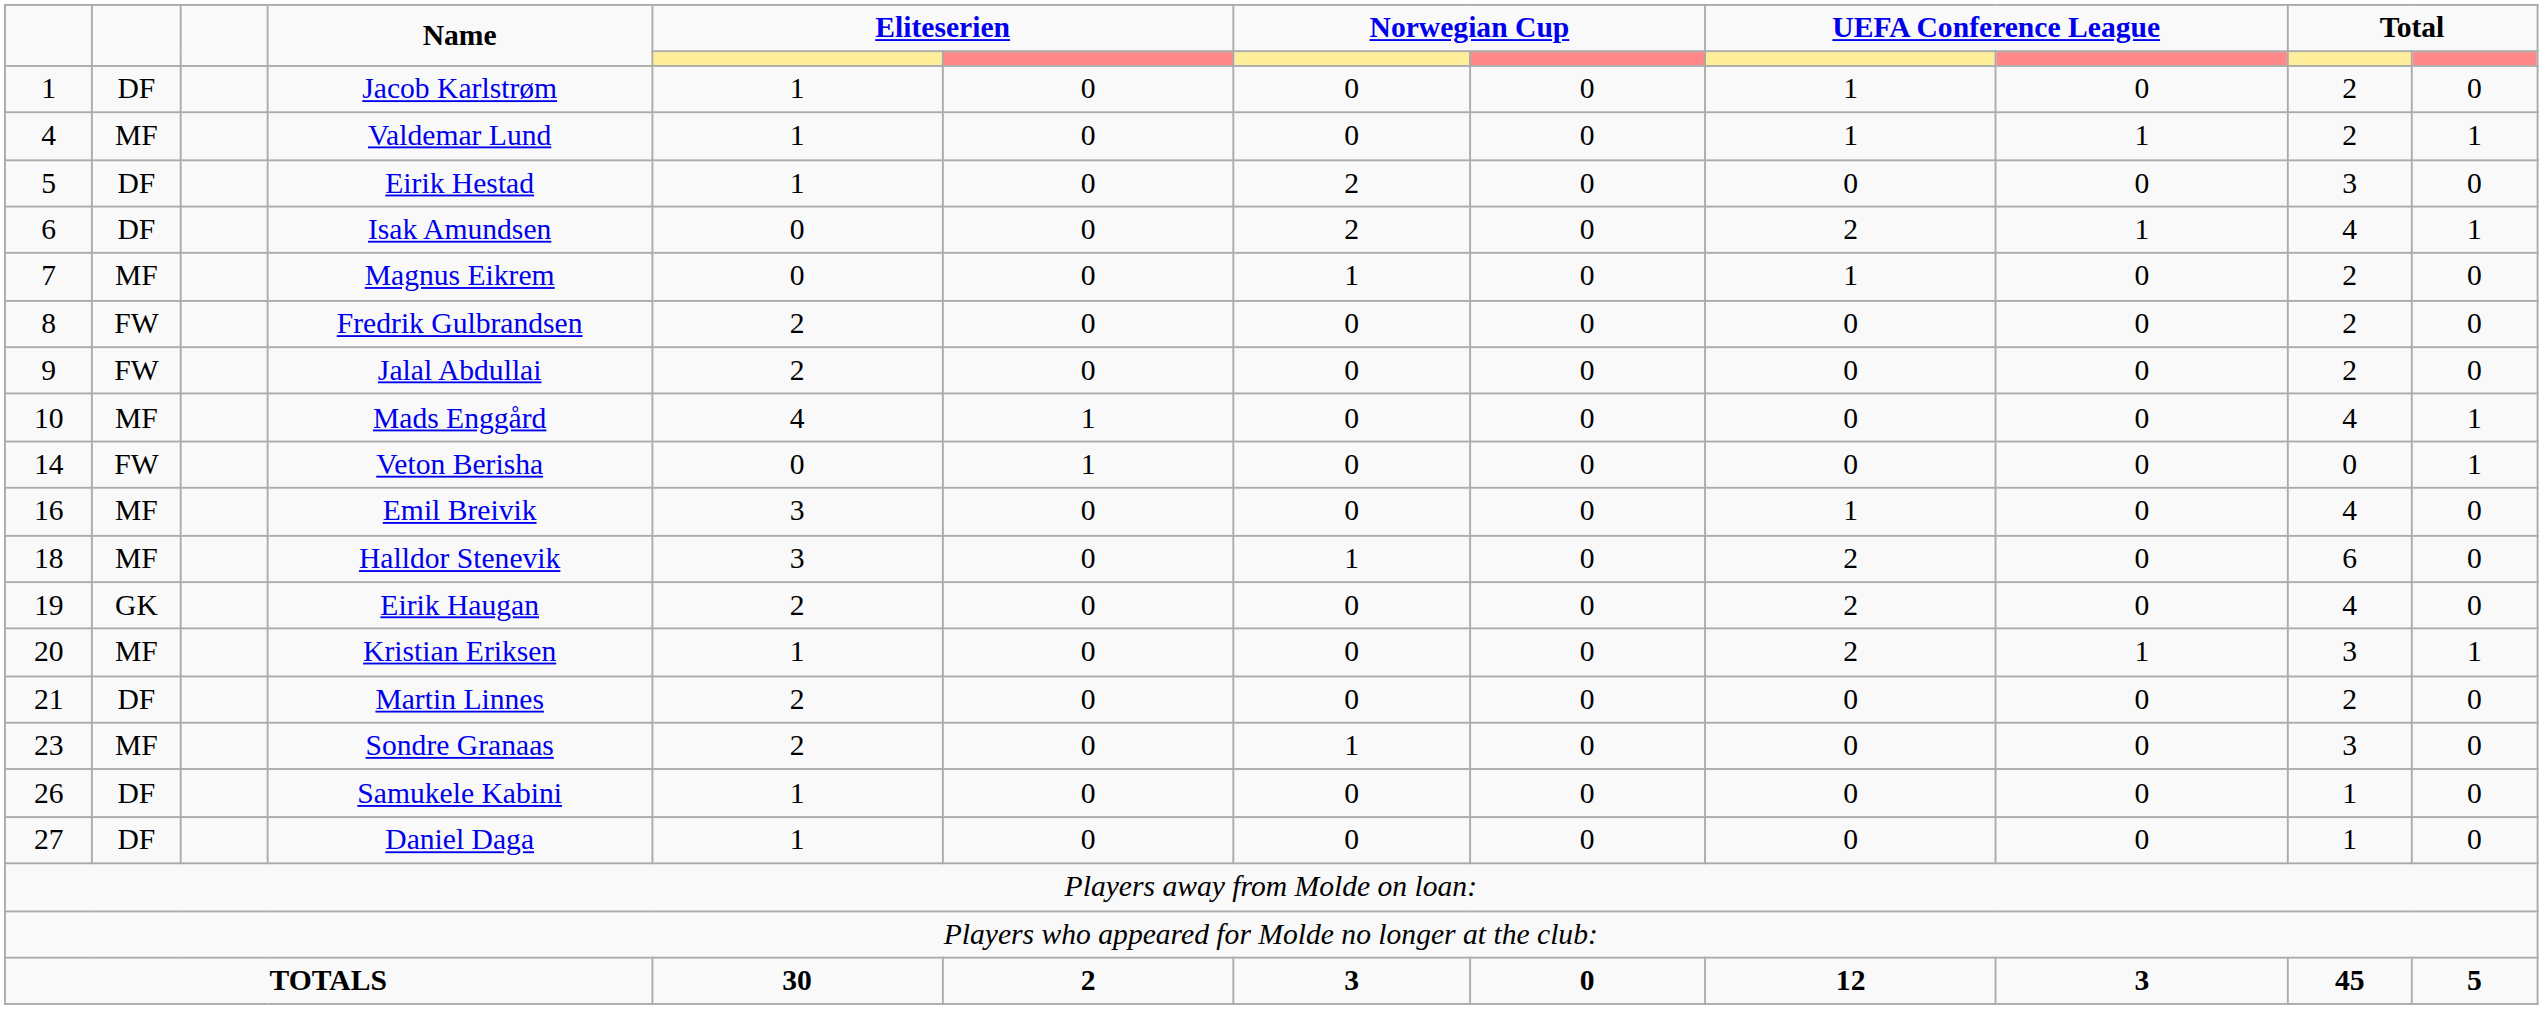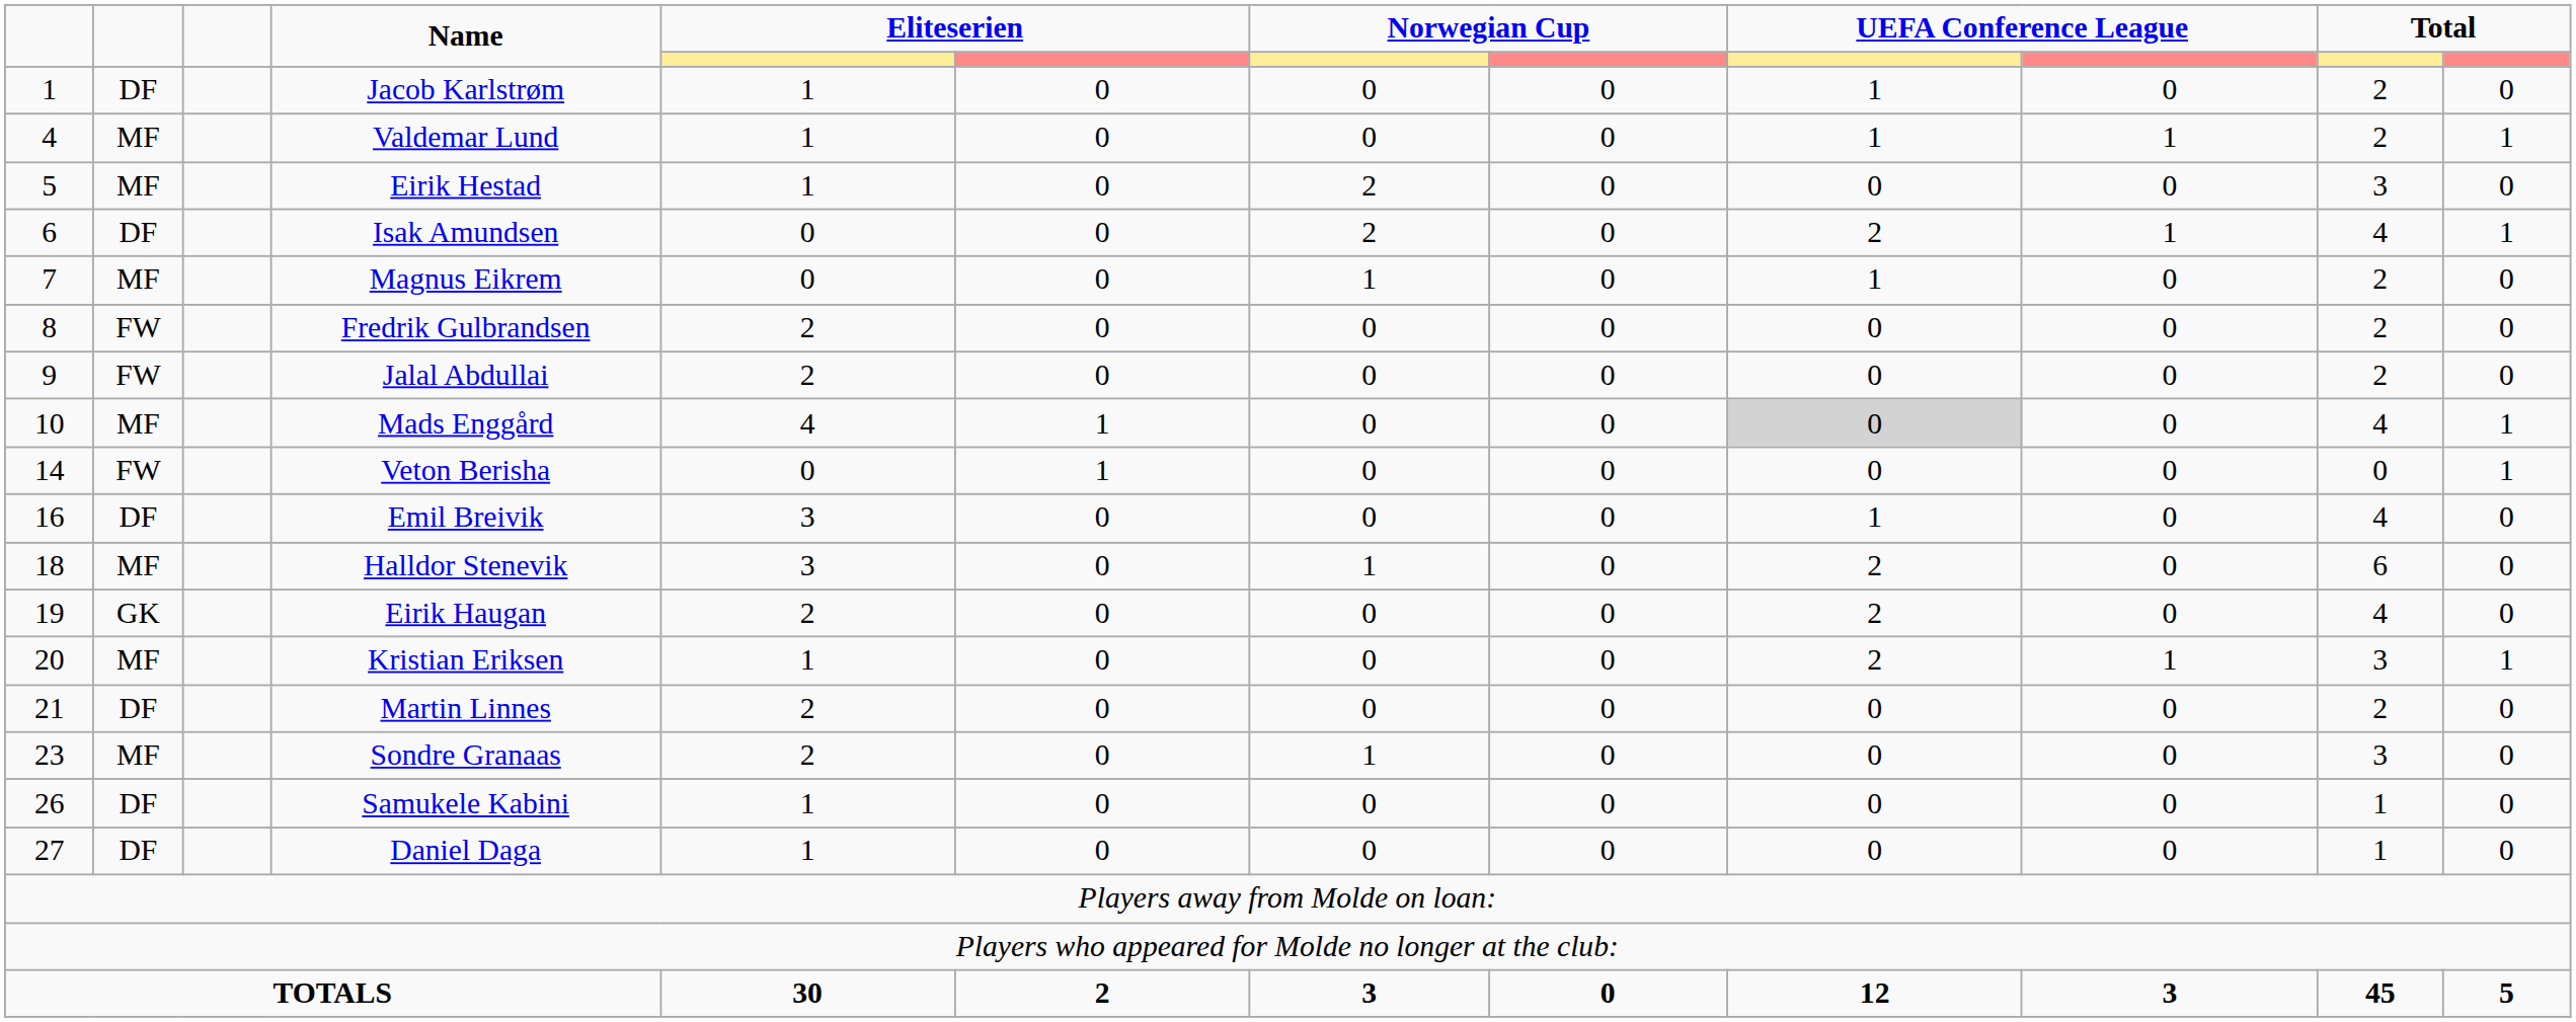 <table class="wikitable" style="font-size: 100%; text-align: center;">
 <tr>
 <td rowspan="2" width=40 align="center"><strong></strong></td>
 <td rowspan="2" width=40 align="center"><strong></strong></td>
 <td rowspan="2" width=40 align="center"><strong></strong></td>
 <td rowspan="2" width=200 align="center"><strong>Name</strong></td>
 <td colspan="2" align="center"><strong><a href='#'>Eliteserien</a></strong></td>
 <td colspan="2" align="center"><strong><a href='#'>Norwegian Cup</a></strong></td>
 <td colspan="2" align="center"><strong><a href='#'>UEFA Conference League</a></strong></td>
 <td colspan="2" align="center"><strong>Total</strong></td>
 </tr>
 <tr>
 <th width=150 style="background: #FFEE99"></th>
 <th width=150 style="background: #FF8888"></th>
 <th width=120 style="background: #FFEE99"></th>
 <th width=120 style="background: #FF8888"></th>
 <th width=150 style="background: #FFEE99"></th>
 <th width=150 style="background: #FF8888"></th>
 <th width=60 style="background: #FFEE99"></th>
 <th width=60 style="background: #FF8888"></th>
 </tr>
 <tr>
 <td>1</td>
 <td>DF</td>
 <td></td>
 <td><a href='#'>Jacob Karlstrøm</a></td>
 <td>1</td>
 <td>0</td>
 <td>0</td>
 <td>0</td>
 <td>1</td>
 <td>0</td>
 <td>2</td>
 <td>0</td>
 </tr>
 <tr>
 <td>4</td>
 <td>MF</td>
 <td></td>
 <td><a href='#'>Valdemar Lund</a></td>
 <td>1</td>
 <td>0</td>
 <td>0</td>
 <td>0</td>
 <td>1</td>
 <td>1</td>
 <td>2</td>
 <td>1</td>
 </tr>
 <tr>
 <td>5</td>
-<td>DF</td>
+<td>MF</td>
 <td></td>
 <td><a href='#'>Eirik Hestad</a></td>
 <td>1</td>
 <td>0</td>
 <td>2</td>
 <td>0</td>
 <td>0</td>
 <td>0</td>
 <td>3</td>
 <td>0</td>
 </tr>
 <tr>
 <td>6</td>
 <td>DF</td>
 <td></td>
 <td><a href='#'>Isak Amundsen</a></td>
 <td>0</td>
 <td>0</td>
 <td>2</td>
 <td>0</td>
 <td>2</td>
 <td>1</td>
 <td>4</td>
 <td>1</td>
 </tr>
 <tr>
 <td>7</td>
 <td>MF</td>
 <td></td>
 <td><a href='#'>Magnus Eikrem</a></td>
 <td>0</td>
 <td>0</td>
 <td>1</td>
 <td>0</td>
 <td>1</td>
 <td>0</td>
 <td>2</td>
 <td>0</td>
 </tr>
 <tr>
 <td>8</td>
 <td>FW</td>
 <td></td>
 <td><a href='#'>Fredrik Gulbrandsen</a></td>
 <td>2</td>
 <td>0</td>
 <td>0</td>
 <td>0</td>
 <td>0</td>
 <td>0</td>
 <td>2</td>
 <td>0</td>
 </tr>
 <tr>
 <td>9</td>
 <td>FW</td>
 <td></td>
 <td><a href='#'>Jalal Abdullai</a></td>
 <td>2</td>
 <td>0</td>
 <td>0</td>
 <td>0</td>
 <td>0</td>
 <td>0</td>
 <td>2</td>
 <td>0</td>
 </tr>
 <tr>
 <td>10</td>
 <td>MF</td>
 <td></td>
 <td><a href='#'>Mads Enggård</a></td>
 <td>4</td>
 <td>1</td>
 <td>0</td>
 <td>0</td>
-<td>0</td>
+<td style="background: lightgrey;">0</td>
 <td>0</td>
 <td>4</td>
 <td>1</td>
 </tr>
 <tr>
 <td>14</td>
 <td>FW</td>
 <td></td>
 <td><a href='#'>Veton Berisha</a></td>
 <td>0</td>
 <td>1</td>
 <td>0</td>
 <td>0</td>
 <td>0</td>
 <td>0</td>
 <td>0</td>
 <td>1</td>
 </tr>
 <tr>
 <td>16</td>
-<td>MF</td>
+<td>DF</td>
 <td></td>
 <td><a href='#'>Emil Breivik</a></td>
 <td>3</td>
 <td>0</td>
 <td>0</td>
 <td>0</td>
 <td>1</td>
 <td>0</td>
 <td>4</td>
 <td>0</td>
 </tr>
 <tr>
 <td>18</td>
 <td>MF</td>
 <td></td>
 <td><a href='#'>Halldor Stenevik</a></td>
 <td>3</td>
 <td>0</td>
 <td>1</td>
 <td>0</td>
 <td>2</td>
 <td>0</td>
 <td>6</td>
 <td>0</td>
 </tr>
 <tr>
 <td>19</td>
 <td>GK</td>
 <td></td>
 <td><a href='#'>Eirik Haugan</a></td>
 <td>2</td>
 <td>0</td>
 <td>0</td>
 <td>0</td>
 <td>2</td>
 <td>0</td>
 <td>4</td>
 <td>0</td>
 </tr>
 <tr>
 <td>20</td>
 <td>MF</td>
 <td></td>
 <td><a href='#'>Kristian Eriksen</a></td>
 <td>1</td>
 <td>0</td>
 <td>0</td>
 <td>0</td>
 <td>2</td>
 <td>1</td>
 <td>3</td>
 <td>1</td>
 </tr>
 <tr>
 <td>21</td>
 <td>DF</td>
 <td></td>
 <td><a href='#'>Martin Linnes</a></td>
 <td>2</td>
 <td>0</td>
 <td>0</td>
 <td>0</td>
 <td>0</td>
 <td>0</td>
 <td>2</td>
 <td>0</td>
 </tr>
 <tr>
 <td>23</td>
 <td>MF</td>
 <td></td>
 <td><a href='#'>Sondre Granaas</a></td>
 <td>2</td>
 <td>0</td>
 <td>1</td>
 <td>0</td>
 <td>0</td>
 <td>0</td>
 <td>3</td>
 <td>0</td>
 </tr>
 <tr>
 <td>26</td>
 <td>DF</td>
 <td></td>
 <td><a href='#'>Samukele Kabini</a></td>
 <td>1</td>
 <td>0</td>
 <td>0</td>
 <td>0</td>
 <td>0</td>
 <td>0</td>
 <td>1</td>
 <td>0</td>
 </tr>
 <tr>
 <td>27</td>
 <td>DF</td>
 <td></td>
 <td><a href='#'>Daniel Daga</a></td>
 <td>1</td>
 <td>0</td>
 <td>0</td>
 <td>0</td>
 <td>0</td>
 <td>0</td>
 <td>1</td>
 <td>0</td>
 </tr>
 <tr>
 <td colspan="16"><em>Players away from Molde on loan:</em></td>
 </tr>
 <tr>
 <td colspan="16"><em>Players who appeared for Molde no longer at the club:</em></td>
 </tr>
 <tr>
 <td colspan="4"><strong>TOTALS</strong></td>
 <td><strong>30</strong></td>
 <td><strong>2</strong></td>
 <td><strong>3</strong></td>
 <td><strong>0</strong></td>
 <td><strong>12</strong></td>
 <td><strong>3</strong></td>
 <td><strong>45</strong></td>
 <td><strong>5</strong></td>
 </tr>
 </table>
